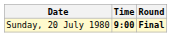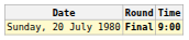 <table class="wikitable">
 <tr>
 <th>Date</th>
+<th>Round</th>
 <th>Time</th>
-<th>Round</th>
 </tr>
 <tr style=background:lemonchiffon>
 <td>Sunday, 20 July 1980</td>
+<td><strong>Final</strong></td>
 <td><strong>9:00</strong></td>
-<td><strong>Final</strong></td>
 </tr>
 </table>
